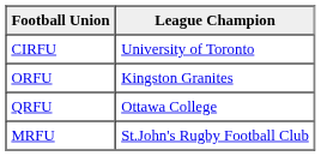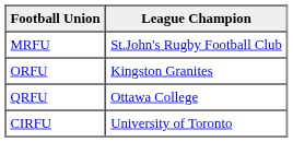 <table border="1" cellpadding="5" cellspacing="0" align="center">
 <tr>
 <th scope="col" style="background:#efefef;">Football Union</th>
 <th scope="col" style="background:#efefef;">League Champion</th>
 </tr>
 <tr>
-<td><a href='#'>CIRFU</a></td>
-<td><a href='#'>University of Toronto</a></td>
+<td><a href='#'>MRFU</a></td>
+<td><a href='#'>St.John's Rugby Football Club</a></td>
 </tr>
 <tr>
 <td><a href='#'>ORFU</a></td>
 <td><a href='#'>Kingston Granites</a></td>
 </tr>
 <tr>
 <td><a href='#'>QRFU</a></td>
 <td><a href='#'>Ottawa College</a></td>
 </tr>
 <tr>
-<td><a href='#'>MRFU</a></td>
-<td><a href='#'>St.John's Rugby Football Club</a></td>
+<td><a href='#'>CIRFU</a></td>
+<td><a href='#'>University of Toronto</a></td>
 </tr>
 <tr>
 </tr>
 </table>
